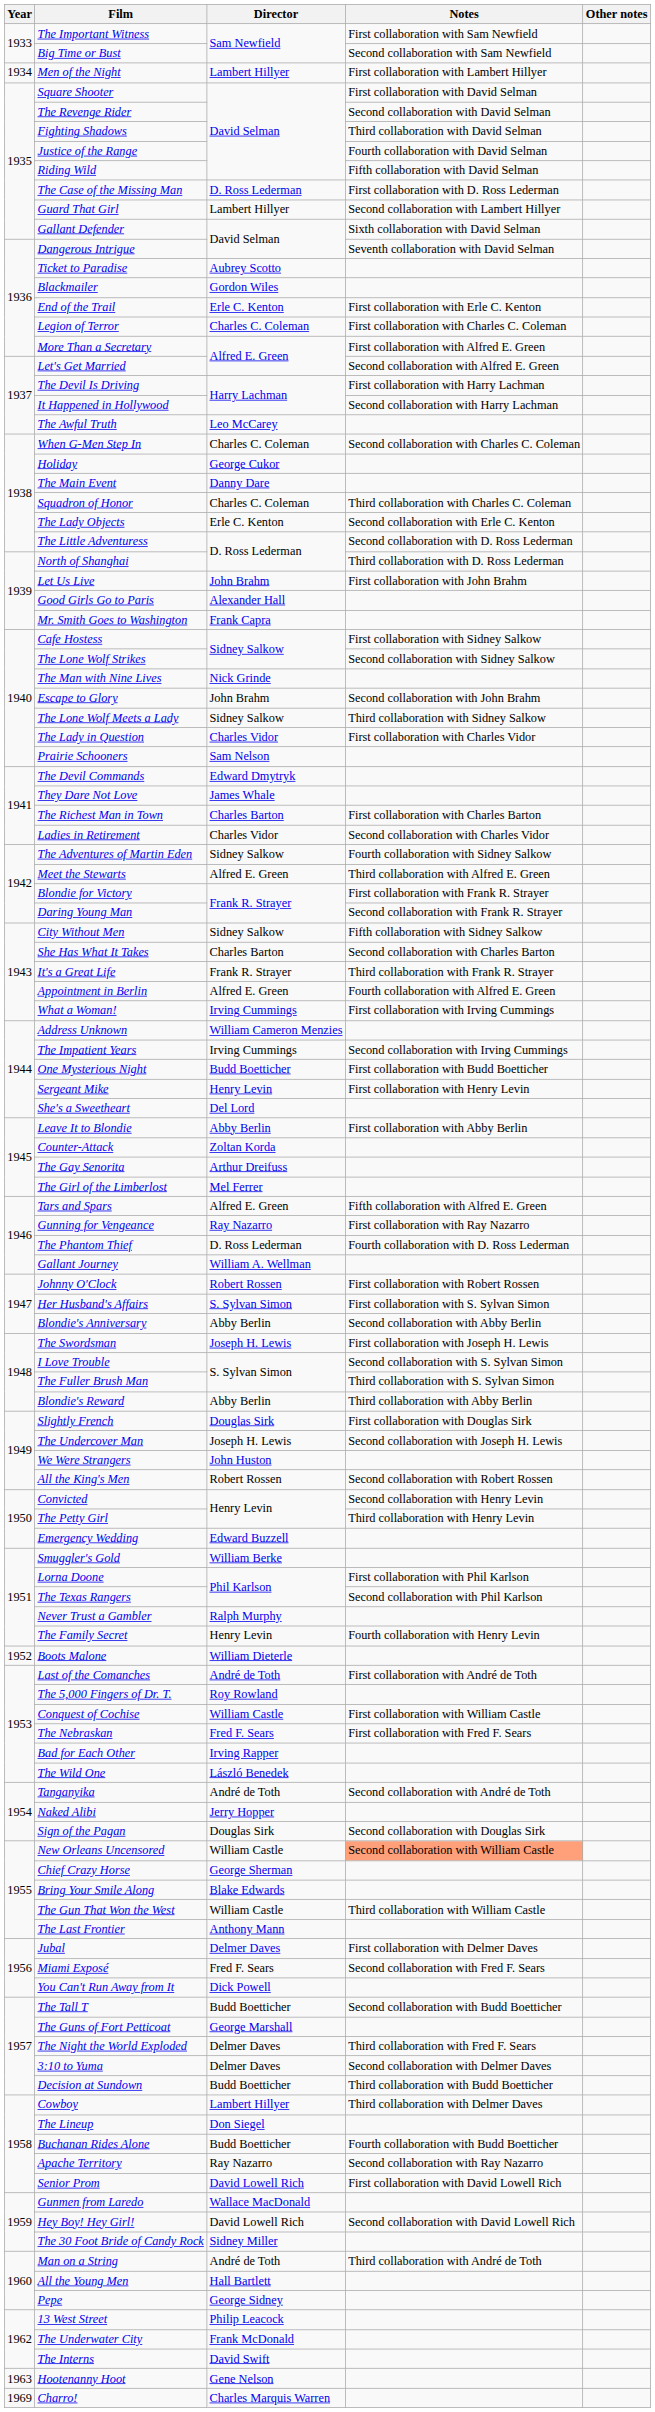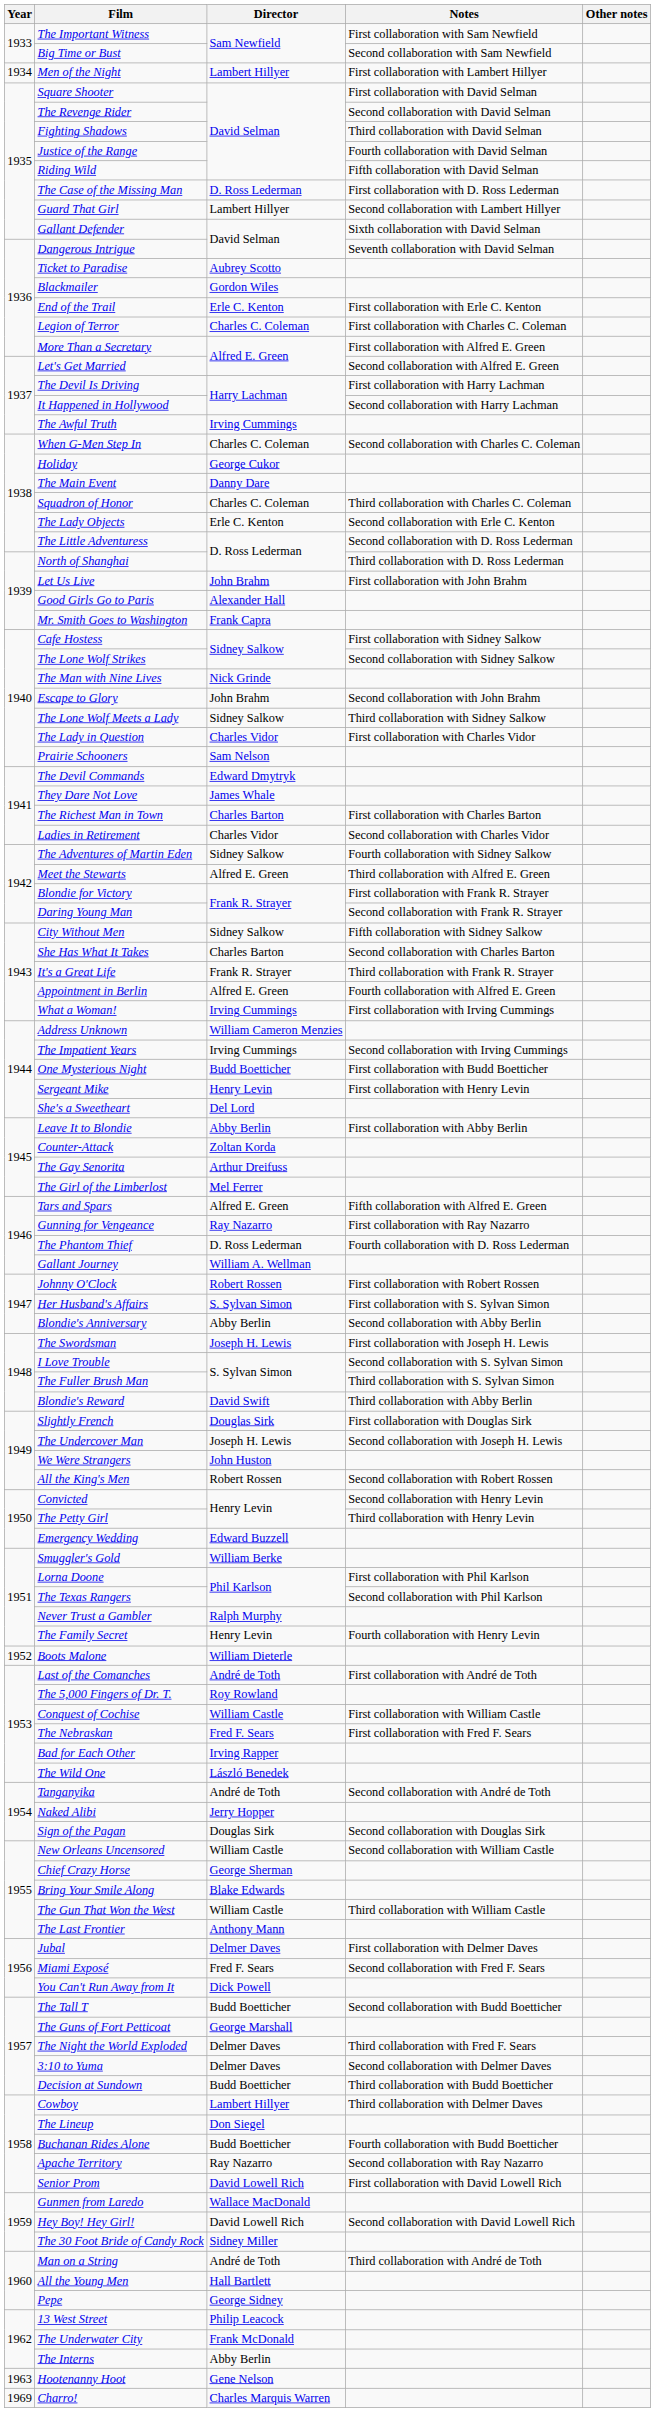 <table class="wikitable">
 <tr>
 <th>Year</th>
 <th>Film</th>
 <th>Director</th>
 <th>Notes</th>
 <th>Other notes</th>
 </tr>
 <tr>
 <td rowspan=2>1933</td>
 <td><em><a href='#'>The Important Witness</a></em></td>
 <td rowspan=2><a href='#'>Sam Newfield</a></td>
 <td>First collaboration with Sam Newfield</td>
 <td></td>
 </tr>
 <tr>
 <td><em><a href='#'>Big Time or Bust</a></em></td>
 <td>Second collaboration with Sam Newfield</td>
 <td></td>
 </tr>
 <tr>
 <td>1934</td>
 <td><em><a href='#'>Men of the Night</a></em></td>
 <td><a href='#'>Lambert Hillyer</a></td>
 <td>First collaboration with Lambert Hillyer</td>
 <td></td>
 </tr>
 <tr>
 <td rowspan=8>1935</td>
 <td><em><a href='#'>Square Shooter</a></em></td>
 <td rowspan=5><a href='#'>David Selman</a></td>
 <td>First collaboration with David Selman</td>
 <td></td>
 </tr>
 <tr>
 <td><em><a href='#'>The Revenge Rider</a></em></td>
 <td>Second collaboration with David Selman</td>
 <td></td>
 </tr>
 <tr>
 <td><em><a href='#'>Fighting Shadows</a></em></td>
 <td>Third collaboration with David Selman</td>
 <td></td>
 </tr>
 <tr>
 <td><em><a href='#'>Justice of the Range</a></em></td>
 <td>Fourth collaboration with David Selman</td>
 <td></td>
 </tr>
 <tr>
 <td><em><a href='#'>Riding Wild</a></em></td>
 <td>Fifth collaboration with David Selman</td>
 <td></td>
 </tr>
 <tr>
 <td><em><a href='#'>The Case of the Missing Man</a></em></td>
 <td><a href='#'>D. Ross Lederman</a></td>
 <td>First collaboration with D. Ross Lederman</td>
 <td></td>
 </tr>
 <tr>
 <td><em><a href='#'>Guard That Girl</a></em></td>
 <td>Lambert Hillyer</td>
 <td>Second collaboration with Lambert Hillyer</td>
 <td></td>
 </tr>
 <tr>
 <td><em><a href='#'>Gallant Defender</a></em></td>
 <td rowspan=2>David Selman</td>
 <td>Sixth collaboration with David Selman</td>
 <td></td>
 </tr>
 <tr>
 <td rowspan=6>1936</td>
 <td><em><a href='#'>Dangerous Intrigue</a></em></td>
 <td>Seventh collaboration with David Selman</td>
 <td></td>
 </tr>
 <tr>
 <td><em><a href='#'>Ticket to Paradise</a></em></td>
 <td><a href='#'>Aubrey Scotto</a></td>
 <td></td>
 <td></td>
 </tr>
 <tr>
 <td><em><a href='#'>Blackmailer</a></em></td>
 <td><a href='#'>Gordon Wiles</a></td>
 <td></td>
 <td></td>
 </tr>
 <tr>
 <td><em><a href='#'>End of the Trail</a></em></td>
 <td><a href='#'>Erle C. Kenton</a></td>
 <td>First collaboration with Erle C. Kenton</td>
 <td></td>
 </tr>
 <tr>
 <td><em><a href='#'>Legion of Terror</a></em></td>
 <td><a href='#'>Charles C. Coleman</a></td>
 <td>First collaboration with Charles C. Coleman</td>
 <td></td>
 </tr>
 <tr>
 <td><em><a href='#'>More Than a Secretary</a></em></td>
 <td rowspan=2><a href='#'>Alfred E. Green</a></td>
 <td>First collaboration with Alfred E. Green</td>
 <td></td>
 </tr>
 <tr>
 <td rowspan=4>1937</td>
 <td><em><a href='#'>Let's Get Married</a></em></td>
 <td>Second collaboration with Alfred E. Green</td>
 <td></td>
 </tr>
 <tr>
 <td><em><a href='#'>The Devil Is Driving</a></em></td>
 <td rowspan=2><a href='#'>Harry Lachman</a></td>
 <td>First collaboration with Harry Lachman</td>
 <td></td>
 </tr>
 <tr>
 <td><em><a href='#'>It Happened in Hollywood</a></em></td>
 <td>Second collaboration with Harry Lachman</td>
 <td></td>
 </tr>
 <tr>
 <td><em><a href='#'>The Awful Truth</a></em></td>
-<td><a href='#'>Leo McCarey</a></td>
+<td><a href='#'>Irving Cummings</a></td>
 <td></td>
 <td></td>
 </tr>
 <tr>
 <td rowspan=6>1938</td>
 <td><em><a href='#'>When G-Men Step In</a></em></td>
 <td>Charles C. Coleman</td>
 <td>Second collaboration with Charles C. Coleman</td>
 <td></td>
 </tr>
 <tr>
 <td><em><a href='#'>Holiday</a></em></td>
 <td><a href='#'>George Cukor</a></td>
 <td></td>
 <td></td>
 </tr>
 <tr>
 <td><em><a href='#'>The Main Event</a></em></td>
 <td><a href='#'>Danny Dare</a></td>
 <td></td>
 <td></td>
 </tr>
 <tr>
 <td><em><a href='#'>Squadron of Honor</a></em></td>
 <td>Charles C. Coleman</td>
 <td>Third collaboration with Charles C. Coleman</td>
 <td></td>
 </tr>
 <tr>
 <td><em><a href='#'>The Lady Objects</a></em></td>
 <td>Erle C. Kenton</td>
 <td>Second collaboration with Erle C. Kenton</td>
 <td></td>
 </tr>
 <tr>
 <td><em><a href='#'>The Little Adventuress</a></em></td>
 <td rowspan=2>D. Ross Lederman</td>
 <td>Second collaboration with D. Ross Lederman</td>
 <td></td>
 </tr>
 <tr>
 <td rowspan=4>1939</td>
 <td><em><a href='#'>North of Shanghai</a></em></td>
 <td>Third collaboration with D. Ross Lederman</td>
 <td></td>
 </tr>
 <tr>
 <td><em><a href='#'>Let Us Live</a></em></td>
 <td><a href='#'>John Brahm</a></td>
 <td>First collaboration with John Brahm</td>
 <td></td>
 </tr>
 <tr>
 <td><em><a href='#'>Good Girls Go to Paris</a></em></td>
 <td><a href='#'>Alexander Hall</a></td>
 <td></td>
 <td></td>
 </tr>
 <tr>
 <td><em><a href='#'>Mr. Smith Goes to Washington</a></em></td>
 <td><a href='#'>Frank Capra</a></td>
 <td></td>
 <td></td>
 </tr>
 <tr>
 <td rowspan=7>1940</td>
 <td><em><a href='#'>Cafe Hostess</a></em></td>
 <td rowspan=2><a href='#'>Sidney Salkow</a></td>
 <td>First collaboration with Sidney Salkow</td>
 <td></td>
 </tr>
 <tr>
 <td><em><a href='#'>The Lone Wolf Strikes</a></em></td>
 <td>Second collaboration with Sidney Salkow</td>
 <td></td>
 </tr>
 <tr>
 <td><em><a href='#'>The Man with Nine Lives</a></em></td>
 <td><a href='#'>Nick Grinde</a></td>
 <td></td>
 <td></td>
 </tr>
 <tr>
 <td><em><a href='#'>Escape to Glory</a></em></td>
 <td>John Brahm</td>
 <td>Second collaboration with John Brahm</td>
 <td></td>
 </tr>
 <tr>
 <td><em><a href='#'>The Lone Wolf Meets a Lady</a></em></td>
 <td>Sidney Salkow</td>
 <td>Third collaboration with Sidney Salkow</td>
 <td></td>
 </tr>
 <tr>
 <td><em><a href='#'>The Lady in Question</a></em></td>
 <td><a href='#'>Charles Vidor</a></td>
 <td>First collaboration with Charles Vidor</td>
 <td></td>
 </tr>
 <tr>
 <td><em><a href='#'>Prairie Schooners</a></em></td>
 <td><a href='#'>Sam Nelson</a></td>
 <td></td>
 <td></td>
 </tr>
 <tr>
 <td rowspan=4>1941</td>
 <td><em><a href='#'>The Devil Commands</a></em></td>
 <td><a href='#'>Edward Dmytryk</a></td>
 <td></td>
 <td></td>
 </tr>
 <tr>
 <td><em><a href='#'>They Dare Not Love</a></em></td>
 <td><a href='#'>James Whale</a></td>
 <td></td>
 <td></td>
 </tr>
 <tr>
 <td><em><a href='#'>The Richest Man in Town</a></em></td>
 <td><a href='#'>Charles Barton</a></td>
 <td>First collaboration with Charles Barton</td>
 <td></td>
 </tr>
 <tr>
 <td><em><a href='#'>Ladies in Retirement</a></em></td>
 <td>Charles Vidor</td>
 <td>Second collaboration with Charles Vidor</td>
 <td></td>
 </tr>
 <tr>
 <td rowspan=4>1942</td>
 <td><em><a href='#'>The Adventures of Martin Eden</a></em></td>
 <td>Sidney Salkow</td>
 <td>Fourth collaboration with Sidney Salkow</td>
 <td></td>
 </tr>
 <tr>
 <td><em><a href='#'>Meet the Stewarts</a></em></td>
 <td>Alfred E. Green</td>
 <td>Third collaboration with Alfred E. Green</td>
 <td></td>
 </tr>
 <tr>
 <td><em><a href='#'>Blondie for Victory</a></em></td>
 <td rowspan=2><a href='#'>Frank R. Strayer</a></td>
 <td>First collaboration with Frank R. Strayer</td>
 <td></td>
 </tr>
 <tr>
 <td><em><a href='#'>Daring Young Man</a></em></td>
 <td>Second collaboration with Frank R. Strayer</td>
 <td></td>
 </tr>
 <tr>
 <td rowspan=5>1943</td>
 <td><em><a href='#'>City Without Men</a></em></td>
 <td>Sidney Salkow</td>
 <td>Fifth collaboration with Sidney Salkow</td>
 <td></td>
 </tr>
 <tr>
 <td><em><a href='#'>She Has What It Takes</a></em></td>
 <td>Charles Barton</td>
 <td>Second collaboration with Charles Barton</td>
 <td></td>
 </tr>
 <tr>
 <td><em><a href='#'>It's a Great Life</a></em></td>
 <td>Frank R. Strayer</td>
 <td>Third collaboration with Frank R. Strayer</td>
 <td></td>
 </tr>
 <tr>
 <td><em><a href='#'>Appointment in Berlin</a></em></td>
 <td>Alfred E. Green</td>
 <td>Fourth collaboration with Alfred E. Green</td>
 <td></td>
 </tr>
 <tr>
 <td><em><a href='#'>What a Woman!</a></em></td>
 <td><a href='#'>Irving Cummings</a></td>
 <td>First collaboration with Irving Cummings</td>
 <td></td>
 </tr>
 <tr>
 <td rowspan=5>1944</td>
 <td><em><a href='#'>Address Unknown</a></em></td>
 <td><a href='#'>William Cameron Menzies</a></td>
 <td></td>
 <td></td>
 </tr>
 <tr>
 <td><em><a href='#'>The Impatient Years</a></em></td>
 <td>Irving Cummings</td>
 <td>Second collaboration with Irving Cummings</td>
 <td></td>
 </tr>
 <tr>
 <td><em><a href='#'>One Mysterious Night</a></em></td>
 <td><a href='#'>Budd Boetticher</a></td>
 <td>First collaboration with Budd Boetticher</td>
 <td></td>
 </tr>
 <tr>
 <td><em><a href='#'>Sergeant Mike</a></em></td>
 <td><a href='#'>Henry Levin</a></td>
 <td>First collaboration with Henry Levin</td>
 <td></td>
 </tr>
 <tr>
 <td><em><a href='#'>She's a Sweetheart</a></em></td>
 <td><a href='#'>Del Lord</a></td>
 <td></td>
 <td></td>
 </tr>
 <tr>
 <td rowspan=4>1945</td>
 <td><em><a href='#'>Leave It to Blondie</a></em></td>
 <td><a href='#'>Abby Berlin</a></td>
 <td>First collaboration with Abby Berlin</td>
 <td></td>
 </tr>
 <tr>
 <td><em><a href='#'>Counter-Attack</a></em></td>
 <td><a href='#'>Zoltan Korda</a></td>
 <td></td>
 <td></td>
 </tr>
 <tr>
 <td><em><a href='#'>The Gay Senorita</a></em></td>
 <td><a href='#'>Arthur Dreifuss</a></td>
 <td></td>
 <td></td>
 </tr>
 <tr>
 <td><em><a href='#'>The Girl of the Limberlost</a></em></td>
 <td><a href='#'>Mel Ferrer</a></td>
 <td></td>
 <td></td>
 </tr>
 <tr>
 <td rowspan=4>1946</td>
 <td><em><a href='#'>Tars and Spars</a></em></td>
 <td>Alfred E. Green</td>
 <td>Fifth collaboration with Alfred E. Green</td>
 <td></td>
 </tr>
 <tr>
 <td><em><a href='#'>Gunning for Vengeance</a></em></td>
 <td><a href='#'>Ray Nazarro</a></td>
 <td>First collaboration with Ray Nazarro</td>
 <td></td>
 </tr>
 <tr>
 <td><em><a href='#'>The Phantom Thief</a></em></td>
 <td>D. Ross Lederman</td>
 <td>Fourth collaboration with D. Ross Lederman</td>
 <td></td>
 </tr>
 <tr>
 <td><em><a href='#'>Gallant Journey</a></em></td>
 <td><a href='#'>William A. Wellman</a></td>
 <td></td>
 <td></td>
 </tr>
 <tr>
 <td rowspan=3>1947</td>
 <td><em><a href='#'>Johnny O'Clock</a></em></td>
 <td><a href='#'>Robert Rossen</a></td>
 <td>First collaboration with Robert Rossen</td>
 <td></td>
 </tr>
 <tr>
 <td><em><a href='#'>Her Husband's Affairs</a></em></td>
 <td><a href='#'>S. Sylvan Simon</a></td>
 <td>First collaboration with S. Sylvan Simon</td>
 <td></td>
 </tr>
 <tr>
 <td><em><a href='#'>Blondie's Anniversary</a></em></td>
 <td>Abby Berlin</td>
 <td>Second collaboration with Abby Berlin</td>
 <td></td>
 </tr>
 <tr>
 <td rowspan=4>1948</td>
 <td><em><a href='#'>The Swordsman</a></em></td>
 <td><a href='#'>Joseph H. Lewis</a></td>
 <td>First collaboration with Joseph H. Lewis</td>
 <td></td>
 </tr>
 <tr>
 <td><em><a href='#'>I Love Trouble</a></em></td>
 <td rowspan=2>S. Sylvan Simon</td>
 <td>Second collaboration with S. Sylvan Simon</td>
 <td></td>
 </tr>
 <tr>
 <td><em><a href='#'>The Fuller Brush Man</a></em></td>
 <td>Third collaboration with S. Sylvan Simon</td>
 <td></td>
 </tr>
 <tr>
 <td><em><a href='#'>Blondie's Reward</a></em></td>
-<td>Abby Berlin</td>
+<td><a href='#'>David Swift</a></td>
 <td>Third collaboration with Abby Berlin</td>
 <td></td>
 </tr>
 <tr>
 <td rowspan=4>1949</td>
 <td><em><a href='#'>Slightly French</a></em></td>
 <td><a href='#'>Douglas Sirk</a></td>
 <td>First collaboration with Douglas Sirk</td>
 <td></td>
 </tr>
 <tr>
 <td><em><a href='#'>The Undercover Man</a></em></td>
 <td>Joseph H. Lewis</td>
 <td>Second collaboration with Joseph H. Lewis</td>
 <td></td>
 </tr>
 <tr>
 <td><em><a href='#'>We Were Strangers</a></em></td>
 <td><a href='#'>John Huston</a></td>
 <td></td>
 <td></td>
 </tr>
 <tr>
 <td><em><a href='#'>All the King's Men</a></em></td>
 <td>Robert Rossen</td>
 <td>Second collaboration with Robert Rossen</td>
 <td></td>
 </tr>
 <tr>
 <td rowspan=3>1950</td>
 <td><em><a href='#'>Convicted</a></em></td>
 <td rowspan=2>Henry Levin</td>
 <td>Second collaboration with Henry Levin</td>
 <td></td>
 </tr>
 <tr>
 <td><em><a href='#'>The Petty Girl</a></em></td>
 <td>Third collaboration with Henry Levin</td>
 <td></td>
 </tr>
 <tr>
 <td><em><a href='#'>Emergency Wedding</a></em></td>
 <td><a href='#'>Edward Buzzell</a></td>
 <td></td>
 <td></td>
 </tr>
 <tr>
 <td rowspan=5>1951</td>
 <td><em><a href='#'>Smuggler's Gold</a></em></td>
 <td><a href='#'>William Berke</a></td>
 <td></td>
 <td></td>
 </tr>
 <tr>
 <td><em><a href='#'>Lorna Doone</a></em></td>
 <td rowspan=2><a href='#'>Phil Karlson</a></td>
 <td>First collaboration with Phil Karlson</td>
 <td></td>
 </tr>
 <tr>
 <td><em><a href='#'>The Texas Rangers</a></em></td>
 <td>Second collaboration with Phil Karlson</td>
 <td></td>
 </tr>
 <tr>
 <td><em><a href='#'>Never Trust a Gambler</a></em></td>
 <td><a href='#'>Ralph Murphy</a></td>
 <td></td>
 <td></td>
 </tr>
 <tr>
 <td><em><a href='#'>The Family Secret</a></em></td>
 <td>Henry Levin</td>
 <td>Fourth collaboration with Henry Levin</td>
 <td></td>
 </tr>
 <tr>
 <td>1952</td>
 <td><em><a href='#'>Boots Malone</a></em></td>
 <td><a href='#'>William Dieterle</a></td>
 <td></td>
 <td></td>
 </tr>
 <tr>
 <td rowspan=6>1953</td>
 <td><em><a href='#'>Last of the Comanches</a></em></td>
 <td><a href='#'>André de Toth</a></td>
 <td>First collaboration with André de Toth</td>
 <td></td>
 </tr>
 <tr>
 <td><em><a href='#'>The 5,000 Fingers of Dr. T.</a></em></td>
 <td><a href='#'>Roy Rowland</a></td>
 <td></td>
 <td></td>
 </tr>
 <tr>
 <td><em><a href='#'>Conquest of Cochise</a></em></td>
 <td><a href='#'>William Castle</a></td>
 <td>First collaboration with William Castle</td>
 <td></td>
 </tr>
 <tr>
 <td><em><a href='#'>The Nebraskan</a></em></td>
 <td><a href='#'>Fred F. Sears</a></td>
 <td>First collaboration with Fred F. Sears</td>
 <td></td>
 </tr>
 <tr>
 <td><em><a href='#'>Bad for Each Other</a></em></td>
 <td><a href='#'>Irving Rapper</a></td>
 <td></td>
 <td></td>
 </tr>
 <tr>
 <td><em><a href='#'>The Wild One</a></em></td>
 <td><a href='#'>László Benedek</a></td>
 <td></td>
 <td></td>
 </tr>
 <tr>
 <td rowspan=3>1954</td>
 <td><em><a href='#'>Tanganyika</a></em></td>
 <td>André de Toth</td>
 <td>Second collaboration with André de Toth</td>
 <td></td>
 </tr>
 <tr>
 <td><em><a href='#'>Naked Alibi</a></em></td>
 <td><a href='#'>Jerry Hopper</a></td>
 <td></td>
 <td></td>
 </tr>
 <tr>
 <td><em><a href='#'>Sign of the Pagan</a></em></td>
 <td>Douglas Sirk</td>
 <td>Second collaboration with Douglas Sirk</td>
 <td></td>
 </tr>
 <tr>
 <td rowspan=5>1955</td>
 <td><em><a href='#'>New Orleans Uncensored</a></em></td>
 <td>William Castle</td>
-<td style="background: lightsalmon;">Second collaboration with William Castle</td>
+<td>Second collaboration with William Castle</td>
 <td></td>
 </tr>
 <tr>
 <td><em><a href='#'>Chief Crazy Horse</a></em></td>
 <td><a href='#'>George Sherman</a></td>
 <td></td>
 <td></td>
 </tr>
 <tr>
 <td><em><a href='#'>Bring Your Smile Along</a></em></td>
 <td><a href='#'>Blake Edwards</a></td>
 <td></td>
 <td></td>
 </tr>
 <tr>
 <td><em><a href='#'>The Gun That Won the West</a></em></td>
 <td>William Castle</td>
 <td>Third collaboration with William Castle</td>
 <td></td>
 </tr>
 <tr>
 <td><em><a href='#'>The Last Frontier</a></em></td>
 <td><a href='#'>Anthony Mann</a></td>
 <td></td>
 <td></td>
 </tr>
 <tr>
 <td rowspan=3>1956</td>
 <td><em><a href='#'>Jubal</a></em></td>
 <td><a href='#'>Delmer Daves</a></td>
 <td>First collaboration with Delmer Daves</td>
 <td></td>
 </tr>
 <tr>
 <td><em><a href='#'>Miami Exposé</a></em></td>
 <td>Fred F. Sears</td>
 <td>Second collaboration with Fred F. Sears</td>
 <td></td>
 </tr>
 <tr>
 <td><em><a href='#'>You Can't Run Away from It</a></em></td>
 <td><a href='#'>Dick Powell</a></td>
 <td></td>
 <td></td>
 </tr>
 <tr>
 <td rowspan=5>1957</td>
 <td><em><a href='#'>The Tall T</a></em></td>
 <td>Budd Boetticher</td>
 <td>Second collaboration with Budd Boetticher</td>
 <td></td>
 </tr>
 <tr>
 <td><em><a href='#'>The Guns of Fort Petticoat</a></em></td>
 <td><a href='#'>George Marshall</a></td>
 <td></td>
 <td></td>
 </tr>
 <tr>
 <td><em><a href='#'>The Night the World Exploded</a></em></td>
 <td>Delmer Daves</td>
 <td>Third collaboration with Fred F. Sears</td>
 <td><small></small></td>
 </tr>
 <tr>
 <td><em><a href='#'>3:10 to Yuma</a></em></td>
 <td>Delmer Daves</td>
 <td>Second collaboration with Delmer Daves</td>
 <td></td>
 </tr>
 <tr>
 <td><em><a href='#'>Decision at Sundown</a></em></td>
 <td>Budd Boetticher</td>
 <td>Third collaboration with Budd Boetticher</td>
 <td></td>
 </tr>
 <tr>
 <td rowspan=5>1958</td>
 <td><em><a href='#'>Cowboy</a></em></td>
 <td><a href='#'>Lambert Hillyer</a></td>
 <td>Third collaboration with Delmer Daves</td>
 <td></td>
 </tr>
 <tr>
 <td><em><a href='#'>The Lineup</a></em></td>
 <td><a href='#'>Don Siegel</a></td>
 <td></td>
 <td></td>
 </tr>
 <tr>
 <td><em><a href='#'>Buchanan Rides Alone</a></em></td>
 <td>Budd Boetticher</td>
 <td>Fourth collaboration with Budd Boetticher</td>
 <td></td>
 </tr>
 <tr>
 <td><em><a href='#'>Apache Territory</a></em></td>
 <td>Ray Nazarro</td>
 <td>Second collaboration with Ray Nazarro</td>
 <td></td>
 </tr>
 <tr>
 <td><em><a href='#'>Senior Prom</a></em></td>
 <td><a href='#'>David Lowell Rich</a></td>
 <td>First collaboration with David Lowell Rich</td>
 <td></td>
 </tr>
 <tr>
 <td rowspan=3>1959</td>
 <td><em><a href='#'>Gunmen from Laredo</a></em></td>
 <td><a href='#'>Wallace MacDonald</a></td>
 <td></td>
 <td></td>
 </tr>
 <tr>
 <td><em><a href='#'>Hey Boy! Hey Girl!</a></em></td>
 <td>David Lowell Rich</td>
 <td>Second collaboration with David Lowell Rich</td>
 <td></td>
 </tr>
 <tr>
 <td><em><a href='#'>The 30 Foot Bride of Candy Rock</a></em></td>
 <td><a href='#'>Sidney Miller</a></td>
 <td></td>
 <td></td>
 </tr>
 <tr>
 <td rowspan=3>1960</td>
 <td><em><a href='#'>Man on a String</a></em></td>
 <td>André de Toth</td>
 <td>Third collaboration with André de Toth</td>
 <td></td>
 </tr>
 <tr>
 <td><em><a href='#'>All the Young Men</a></em></td>
 <td><a href='#'>Hall Bartlett</a></td>
 <td></td>
 <td></td>
 </tr>
 <tr>
 <td><em><a href='#'>Pepe</a></em></td>
 <td><a href='#'>George Sidney</a></td>
 <td></td>
 <td></td>
 </tr>
 <tr>
 <td rowspan=3>1962</td>
 <td><em><a href='#'>13 West Street</a></em></td>
 <td><a href='#'>Philip Leacock</a></td>
 <td></td>
 <td></td>
 </tr>
 <tr>
 <td><em><a href='#'>The Underwater City</a></em></td>
 <td><a href='#'>Frank McDonald</a></td>
 <td></td>
 <td></td>
 </tr>
 <tr>
 <td><em><a href='#'>The Interns</a></em></td>
-<td><a href='#'>David Swift</a></td>
+<td>Abby Berlin</td>
 <td></td>
 <td></td>
 </tr>
 <tr>
 <td>1963</td>
 <td><em><a href='#'>Hootenanny Hoot</a></em></td>
 <td><a href='#'>Gene Nelson</a></td>
 <td></td>
 <td></td>
 </tr>
 <tr>
 <td>1969</td>
 <td><em><a href='#'>Charro!</a></em></td>
 <td><a href='#'>Charles Marquis Warren</a></td>
 <td></td>
 <td></td>
 </tr>
 </table>
